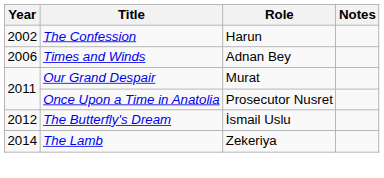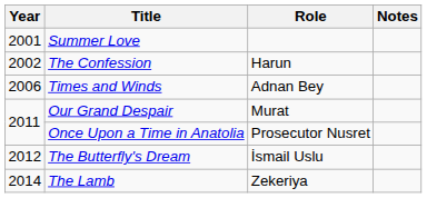 <table class="wikitable sortable">
 <tr>
 <th>Year</th>
 <th>Title</th>
 <th>Role</th>
 <th class = "unsortable">Notes</th>
+</tr>
+<tr>
+<td>2001</td>
+<td><em><a href='#'>Summer Love</a></em></td>
+<td></td>
+<td></td>
 </tr>
 <tr>
 <td>2002</td>
 <td><em><a href='#'>The Confession</a></em></td>
 <td>Harun</td>
 <td></td>
 </tr>
 <tr>
 <td>2006</td>
 <td><em><a href='#'>Times and Winds</a></em></td>
 <td>Adnan Bey</td>
 <td></td>
 </tr>
 <tr>
 <td rowspan=2>2011</td>
 <td><em><a href='#'>Our Grand Despair</a></em></td>
 <td>Murat</td>
 <td></td>
 </tr>
 <tr>
 <td><em><a href='#'>Once Upon a Time in Anatolia</a></em></td>
 <td>Prosecutor Nusret</td>
 <td></td>
 </tr>
 <tr>
 <td>2012</td>
 <td><em><a href='#'>The Butterfly's Dream</a></em></td>
 <td>İsmail Uslu</td>
 <td></td>
 </tr>
 <tr>
 <td>2014</td>
 <td><em><a href='#'>The Lamb</a></em></td>
 <td>Zekeriya</td>
 <td></td>
 </tr>
 </table>
